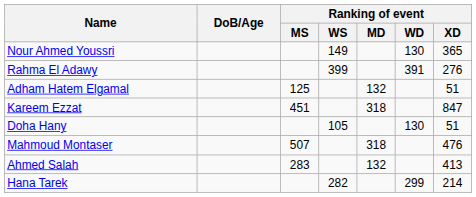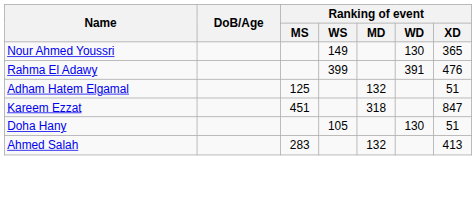 <table class="wikitable"  style="width:600px; font-size:95%; text-align:center">
 <tr>
 <th align="left" rowspan="2">Name</th>
 <th align="left" rowspan="2">DoB/Age</th>
 <th align="center" colspan="5">Ranking of event</th>
 </tr>
 <tr>
 <th align="left">MS</th>
 <th align="left">WS</th>
 <th align="left">MD</th>
 <th align="left">WD</th>
 <th align="left">XD</th>
 </tr>
 <tr>
 <td align="left"><a href='#'>Nour Ahmed Youssri</a></td>
 <td align="left"></td>
 <td></td>
 <td>149</td>
 <td></td>
 <td>130</td>
 <td>365</td>
 </tr>
 <tr>
 <td align="left"><a href='#'>Rahma El Adawy</a></td>
 <td align="left"></td>
 <td></td>
 <td>399</td>
 <td></td>
 <td>391</td>
-<td>276</td>
+<td>476</td>
 </tr>
 <tr>
 <td align="left"><a href='#'>Adham Hatem Elgamal</a></td>
 <td align="left"></td>
 <td>125</td>
 <td></td>
 <td>132</td>
 <td></td>
 <td>51</td>
 </tr>
 <tr>
 <td align="left"><a href='#'>Kareem Ezzat</a></td>
 <td align="left"></td>
 <td>451</td>
 <td></td>
 <td>318</td>
 <td></td>
 <td>847</td>
 </tr>
 <tr>
 <td align="left"><a href='#'>Doha Hany</a></td>
 <td align="left"></td>
 <td></td>
 <td>105</td>
 <td></td>
 <td>130</td>
 <td>51</td>
 </tr>
 <tr>
-<td align="left"><a href='#'>Mahmoud Montaser</a></td>
-<td align="left"></td>
-<td>507</td>
-<td></td>
-<td>318</td>
-<td></td>
-<td>476</td>
-</tr>
-<tr>
 <td align="left"><a href='#'>Ahmed Salah</a></td>
 <td align="left"></td>
 <td>283</td>
 <td></td>
 <td>132</td>
 <td></td>
 <td>413</td>
 </tr>
-<tr>
-<td align="left"><a href='#'>Hana Tarek</a></td>
-<td align="left"></td>
-<td></td>
-<td>282</td>
-<td></td>
-<td>299</td>
-<td>214</td>
-</tr>
 </table>
